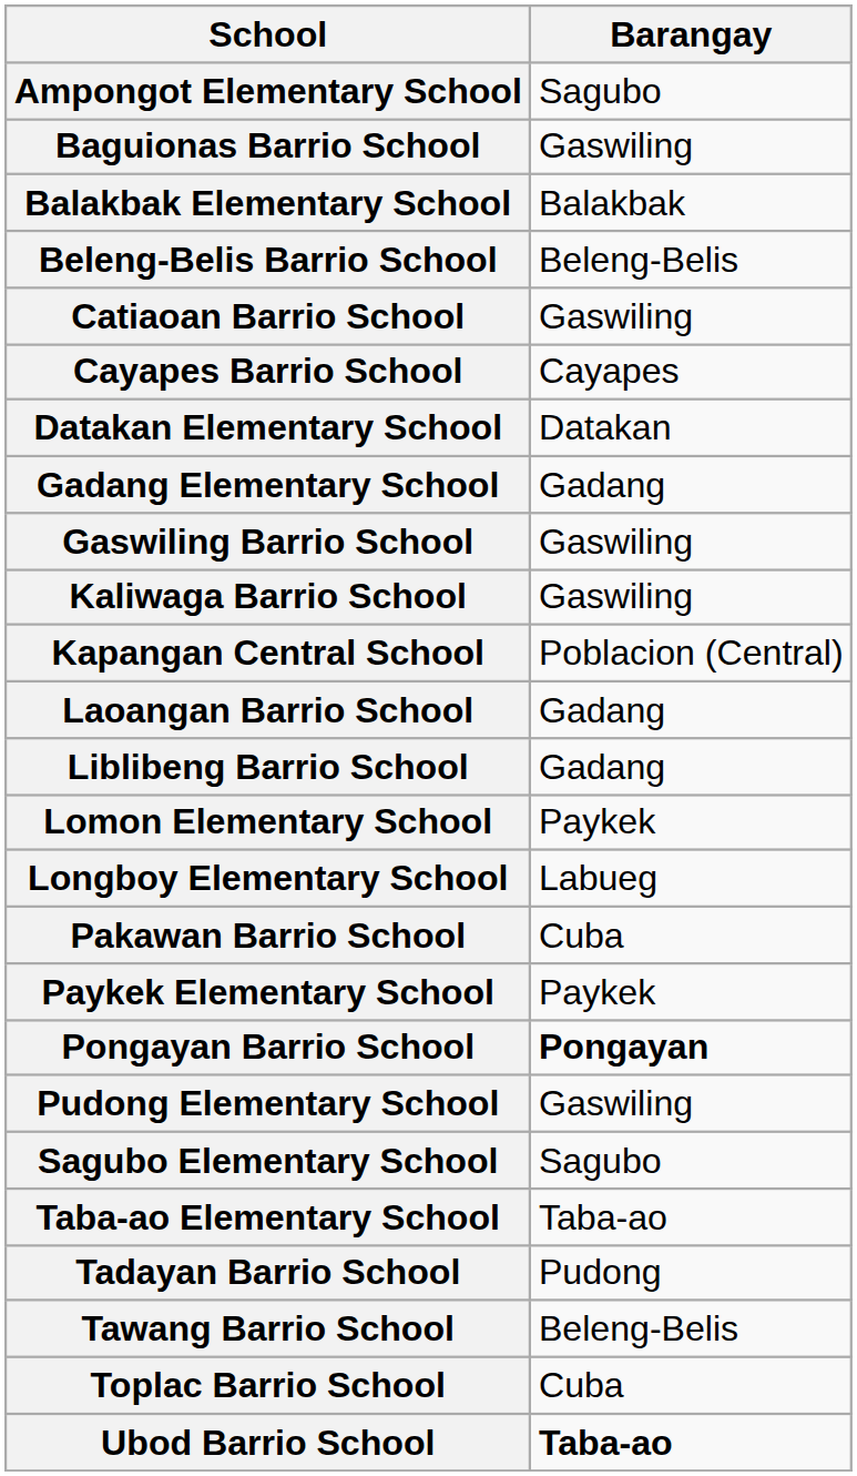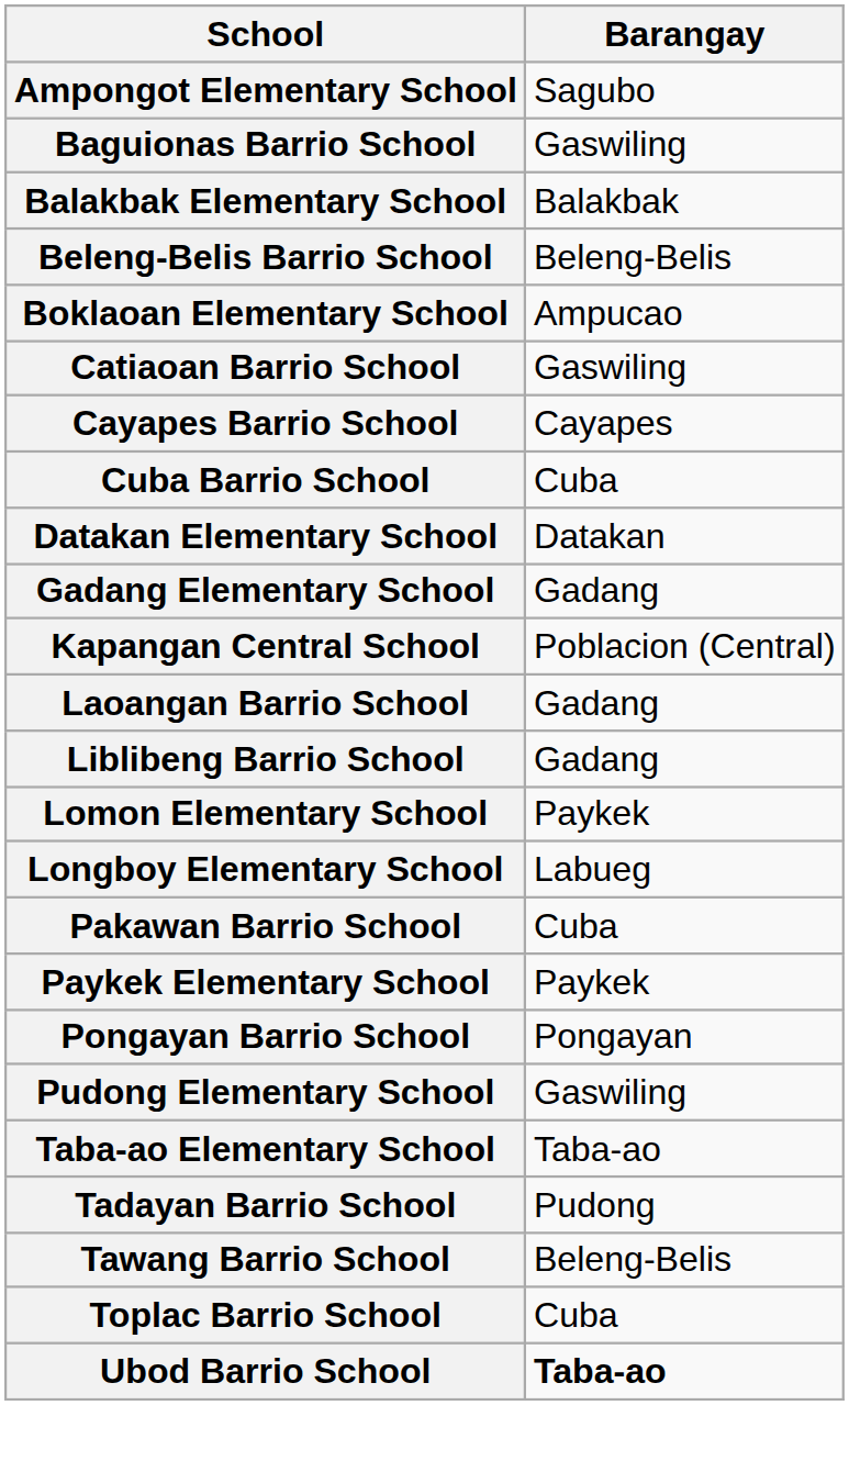 <table class="wikitable collapsible sortable collapsed plainrowheaders" style="font-size:90%;">
 <tr>
 <th scope="col">School</th>
 <th scope="col">Barangay</th>
 </tr>
 <tr>
 <th scope="row">Ampongot Elementary School</th>
 <td>Sagubo</td>
 </tr>
 <tr>
 <th scope="row">Baguionas Barrio School</th>
 <td>Gaswiling</td>
 </tr>
 <tr>
 <th scope="row">Balakbak Elementary School</th>
 <td>Balakbak</td>
 </tr>
 <tr>
 <th scope="row">Beleng-Belis Barrio School</th>
 <td>Beleng-Belis</td>
 </tr>
 <tr>
+<th scope="row">Boklaoan Elementary School</th>
+<td>Ampucao</td>
+</tr>
+<tr>
 <th scope="row">Catiaoan Barrio School</th>
 <td>Gaswiling</td>
 </tr>
 <tr>
 <th scope="row">Cayapes Barrio School</th>
 <td>Cayapes</td>
 </tr>
 <tr>
+<th scope="row">Cuba Barrio School</th>
+<td>Cuba</td>
+</tr>
+<tr>
 <th scope="row">Datakan Elementary School</th>
 <td>Datakan</td>
 </tr>
 <tr>
 <th scope="row">Gadang Elementary School</th>
 <td>Gadang</td>
-</tr>
-<tr>
-<th scope="row">Gaswiling Barrio School</th>
-<td>Gaswiling</td>
-</tr>
-<tr>
-<th scope="row">Kaliwaga Barrio School</th>
-<td>Gaswiling</td>
 </tr>
 <tr>
 <th scope="row">Kapangan Central School</th>
 <td>Poblacion (Central)</td>
 </tr>
 <tr>
 <th scope="row">Laoangan Barrio School</th>
 <td>Gadang</td>
 </tr>
 <tr>
 <th scope="row">Liblibeng Barrio School</th>
 <td>Gadang</td>
 </tr>
 <tr>
 <th scope="row">Lomon Elementary School</th>
 <td>Paykek</td>
 </tr>
 <tr>
 <th scope="row">Longboy Elementary School</th>
 <td>Labueg</td>
 </tr>
 <tr>
 <th scope="row">Pakawan Barrio School</th>
 <td>Cuba</td>
 </tr>
 <tr>
 <th scope="row">Paykek Elementary School</th>
 <td>Paykek</td>
 </tr>
 <tr>
 <th scope="row">Pongayan Barrio School</th>
-<td><strong>Pongayan</strong></td>
+<td>Pongayan</td>
 </tr>
 <tr>
 <th scope="row">Pudong Elementary School</th>
 <td>Gaswiling</td>
-</tr>
-<tr>
-<th scope="row">Sagubo Elementary School</th>
-<td>Sagubo</td>
 </tr>
 <tr>
 <th scope="row">Taba-ao Elementary School</th>
 <td>Taba-ao</td>
 </tr>
 <tr>
 <th scope="row">Tadayan Barrio School</th>
 <td>Pudong</td>
 </tr>
 <tr>
 <th scope="row">Tawang Barrio School</th>
 <td>Beleng-Belis</td>
 </tr>
 <tr>
 <th scope="row">Toplac Barrio School</th>
 <td>Cuba</td>
 </tr>
 <tr>
 <th scope="row">Ubod Barrio School</th>
 <td><strong>Taba-ao</strong></td>
 </tr>
 </table>
